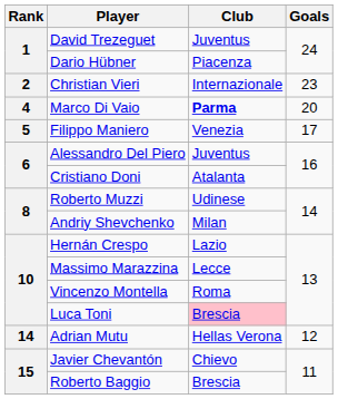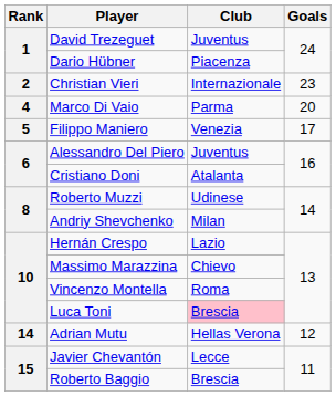 <table class="wikitable">
 <tr>
 <th>Rank</th>
 <th>Player</th>
 <th>Club</th>
 <th>Goals</th>
 </tr>
 <tr>
 <th rowspan="2">1</th>
 <td> <a href='#'>David Trezeguet</a></td>
 <td><a href='#'>Juventus</a></td>
 <td rowspan="2" style="text-align:center;">24</td>
 </tr>
 <tr>
 <td> <a href='#'>Dario Hübner</a></td>
 <td><a href='#'>Piacenza</a></td>
 </tr>
 <tr>
 <th>2</th>
 <td> <a href='#'>Christian Vieri</a></td>
 <td><a href='#'>Internazionale</a></td>
 <td style="text-align:center;">23</td>
 </tr>
 <tr>
 <th>4</th>
 <td> <a href='#'>Marco Di Vaio</a></td>
-<td><strong><a href='#'>Parma</a></strong></td>
+<td><a href='#'>Parma</a></td>
 <td style="text-align:center;">20</td>
 </tr>
 <tr>
 <th>5</th>
 <td> <a href='#'>Filippo Maniero</a></td>
 <td><a href='#'>Venezia</a></td>
 <td style="text-align:center;">17</td>
 </tr>
 <tr>
 <th rowspan="2">6</th>
 <td> <a href='#'>Alessandro Del Piero</a></td>
 <td><a href='#'>Juventus</a></td>
 <td rowspan="2" style="text-align:center;">16</td>
 </tr>
 <tr>
 <td> <a href='#'>Cristiano Doni</a></td>
 <td><a href='#'>Atalanta</a></td>
 </tr>
 <tr>
 <th rowspan="2">8</th>
 <td> <a href='#'>Roberto Muzzi</a></td>
 <td><a href='#'>Udinese</a></td>
 <td rowspan="2" style="text-align:center;">14</td>
 </tr>
 <tr>
 <td> <a href='#'>Andriy Shevchenko</a></td>
 <td><a href='#'>Milan</a></td>
 </tr>
 <tr>
 <th rowspan="4">10</th>
 <td> <a href='#'>Hernán Crespo</a></td>
 <td><a href='#'>Lazio</a></td>
 <td rowspan="4" style="text-align:center;">13</td>
 </tr>
 <tr>
 <td> <a href='#'>Massimo Marazzina</a></td>
-<td><a href='#'>Lecce</a></td>
+<td><a href='#'>Chievo</a></td>
 </tr>
 <tr>
 <td> <a href='#'>Vincenzo Montella</a></td>
 <td><a href='#'>Roma</a></td>
 </tr>
 <tr>
 <td> <a href='#'>Luca Toni</a></td>
 <td style="background: pink;"><a href='#'>Brescia</a></td>
 </tr>
 <tr>
 <th>14</th>
 <td> <a href='#'>Adrian Mutu</a></td>
 <td><a href='#'>Hellas Verona</a></td>
 <td style="text-align:center;">12</td>
 </tr>
 <tr>
 <th rowspan="2">15</th>
 <td> <a href='#'>Javier Chevantón</a></td>
-<td><a href='#'>Chievo</a></td>
+<td><a href='#'>Lecce</a></td>
 <td rowspan="2" style="text-align:center;">11</td>
 </tr>
 <tr>
 <td> <a href='#'>Roberto Baggio</a></td>
 <td><a href='#'>Brescia</a></td>
 </tr>
 </table>
